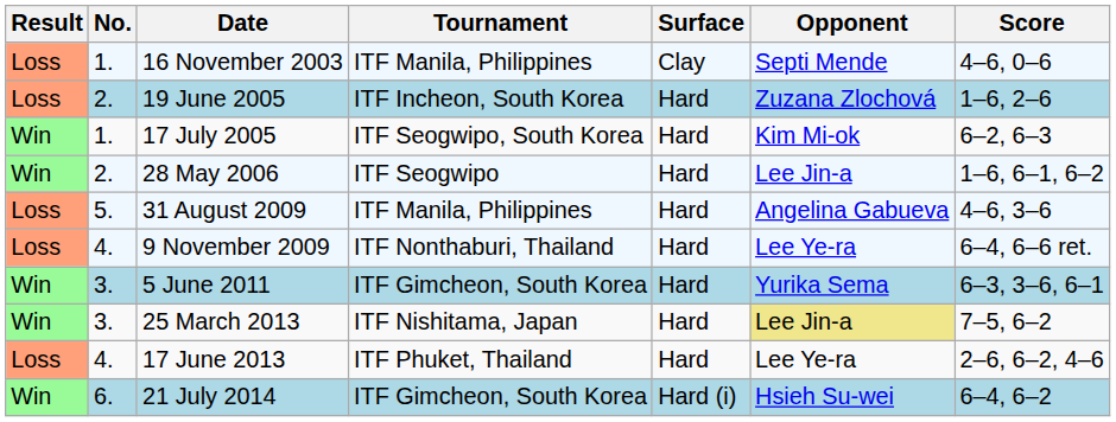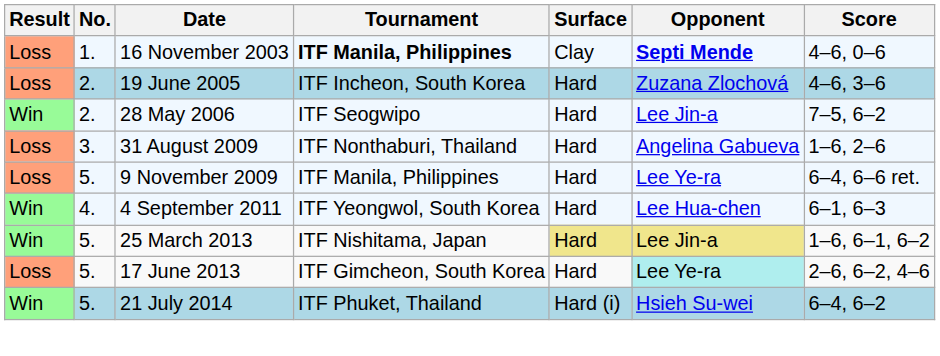 <table class="sortable wikitable">
 <tr>
 <th>Result</th>
 <th>No.</th>
 <th>Date</th>
 <th>Tournament</th>
 <th>Surface</th>
 <th>Opponent</th>
 <th class="unsortable">Score</th>
 </tr>
 <tr style="background:#f0f8ff;">
 <td style="background:#ffa07a;">Loss</td>
 <td>1.</td>
 <td>16 November 2003</td>
-<td>ITF Manila, Philippines</td>
+<td><strong>ITF Manila, Philippines</strong></td>
 <td>Clay</td>
-<td> <a href='#'>Septi Mende</a></td>
+<td><strong> <a href='#'>Septi Mende</a></strong></td>
 <td>4–6, 0–6</td>
 </tr>
 <tr style="background:lightblue;">
 <td style="background:#ffa07a;">Loss</td>
 <td>2.</td>
 <td>19 June 2005</td>
 <td>ITF Incheon, South Korea</td>
 <td>Hard</td>
 <td> <a href='#'>Zuzana Zlochová</a></td>
-<td>1–6, 2–6</td>
-</tr>
-<tr>
-<td style="background:#98fb98;">Win</td>
-<td>1.</td>
-<td>17 July 2005</td>
-<td>ITF Seogwipo, South Korea</td>
-<td>Hard</td>
-<td> <a href='#'>Kim Mi-ok</a></td>
-<td>6–2, 6–3</td>
+<td>4–6, 3–6</td>
 </tr>
 <tr style="background:#f0f8ff;">
 <td style="background:#98fb98;">Win</td>
 <td>2.</td>
 <td>28 May 2006</td>
 <td>ITF Seogwipo</td>
 <td>Hard</td>
 <td> <a href='#'>Lee Jin-a</a></td>
-<td>1–6, 6–1, 6–2</td>
+<td>7–5, 6–2</td>
+</tr>
+<tr style="background:#f0f8ff;">
+<td style="background:#ffa07a;">Loss</td>
+<td>3.</td>
+<td>31 August 2009</td>
+<td>ITF Nonthaburi, Thailand</td>
+<td>Hard</td>
+<td> <a href='#'>Angelina Gabueva</a></td>
+<td>1–6, 2–6</td>
 </tr>
 <tr style="background:#f0f8ff;">
 <td style="background:#ffa07a;">Loss</td>
 <td>5.</td>
-<td>31 August 2009</td>
+<td>9 November 2009</td>
 <td>ITF Manila, Philippines</td>
-<td>Hard</td>
-<td> <a href='#'>Angelina Gabueva</a></td>
-<td>4–6, 3–6</td>
-</tr>
-<tr style="background:#f0f8ff;">
-<td style="background:#ffa07a;">Loss</td>
-<td>4.</td>
-<td>9 November 2009</td>
-<td>ITF Nonthaburi, Thailand</td>
 <td>Hard</td>
 <td> <a href='#'>Lee Ye-ra</a></td>
 <td>6–4, 6–6 ret.</td>
 </tr>
-<tr style="background:lightblue;">
+<tr style="background:#f0f8ff;">
 <td style="background:#98fb98;">Win</td>
-<td>3.</td>
-<td>5 June 2011</td>
-<td>ITF Gimcheon, South Korea</td>
+<td>4.</td>
+<td>4 September 2011</td>
+<td>ITF Yeongwol, South Korea</td>
 <td>Hard</td>
-<td> <a href='#'>Yurika Sema</a></td>
-<td>6–3, 3–6, 6–1</td>
+<td> <a href='#'>Lee Hua-chen</a></td>
+<td>6–1, 6–3</td>
 </tr>
 <tr>
 <td style="background:#98fb98;">Win</td>
-<td>3.</td>
+<td>5.</td>
 <td>25 March 2013</td>
 <td>ITF Nishitama, Japan</td>
-<td>Hard</td>
+<td style="background: khaki;">Hard</td>
 <td style="background: khaki;"> Lee Jin-a</td>
-<td>7–5, 6–2</td>
+<td>1–6, 6–1, 6–2</td>
 </tr>
 <tr>
 <td style="background:#ffa07a;">Loss</td>
-<td>4.</td>
+<td>5.</td>
 <td>17 June 2013</td>
-<td>ITF Phuket, Thailand</td>
+<td>ITF Gimcheon, South Korea</td>
 <td>Hard</td>
-<td> Lee Ye-ra</td>
+<td style="background: paleturquoise;"> Lee Ye-ra</td>
 <td>2–6, 6–2, 4–6</td>
 </tr>
 <tr style="background:lightblue;">
 <td style="background:#98fb98;">Win</td>
-<td>6.</td>
+<td>5.</td>
 <td>21 July 2014</td>
-<td>ITF Gimcheon, South Korea</td>
+<td>ITF Phuket, Thailand</td>
 <td>Hard (i)</td>
 <td> <a href='#'>Hsieh Su-wei</a></td>
 <td>6–4, 6–2</td>
 </tr>
 </table>
